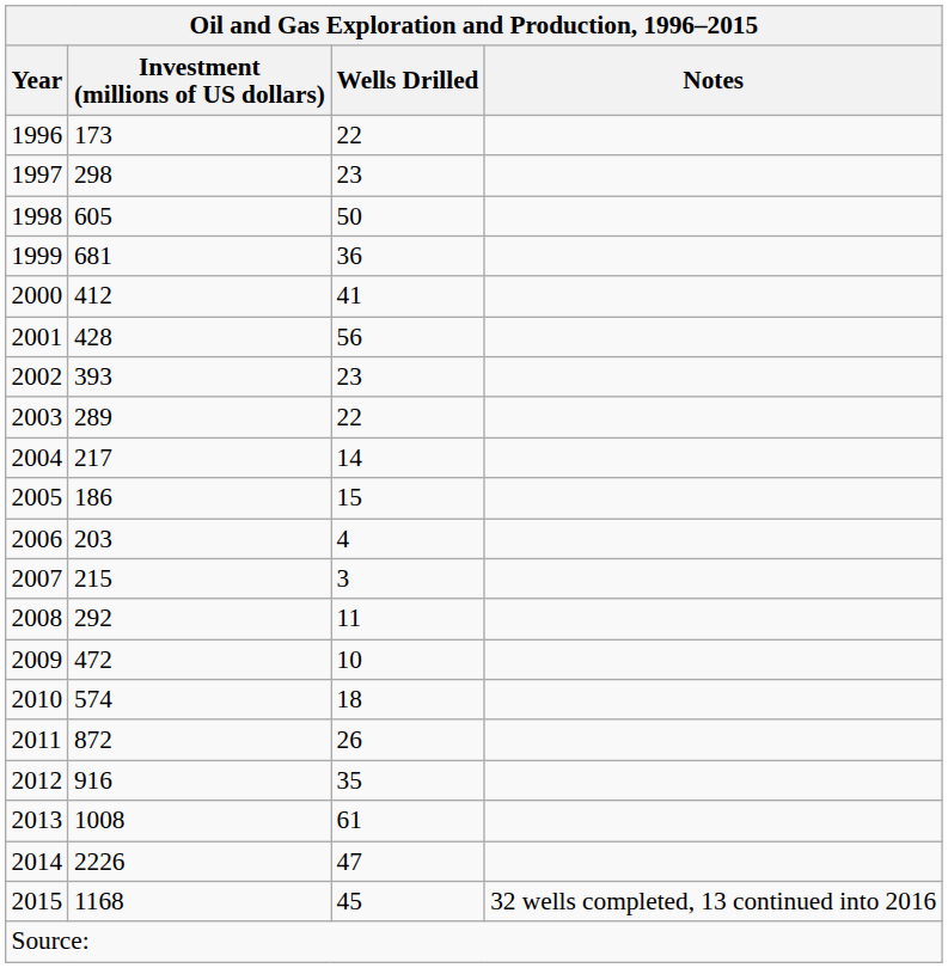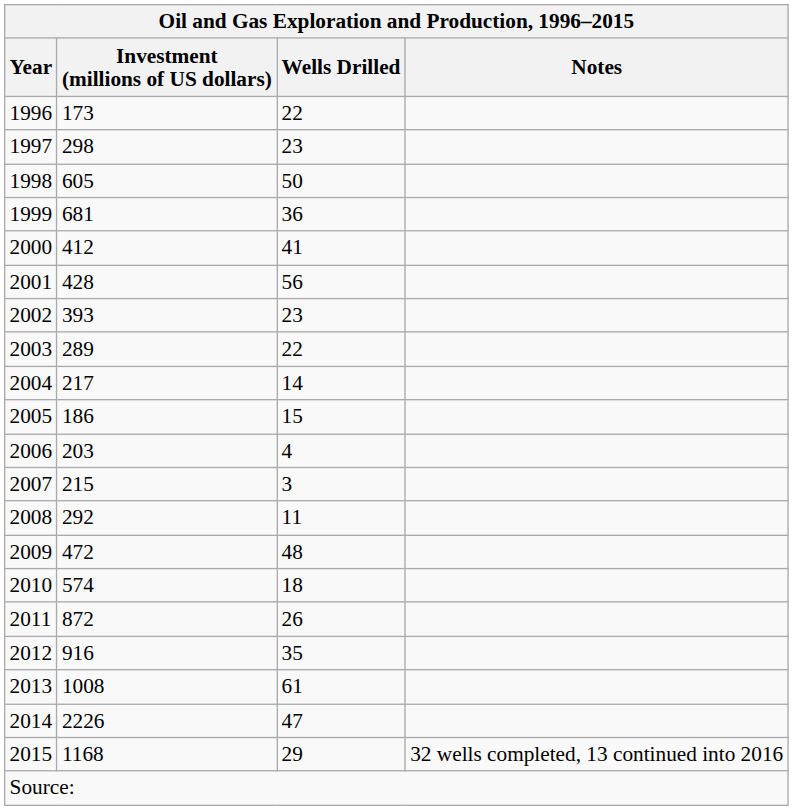 <table class="wikitable">
 <tr>
 <th colspan="4">Oil and Gas Exploration and Production, 1996–2015</th>
 </tr>
 <tr>
 <th>Year</th>
 <th>Investment<br><strong>(millions of US dollars)</strong></th>
 <th>Wells Drilled</th>
 <th>Notes</th>
 </tr>
 <tr>
 <td>1996</td>
 <td>173</td>
 <td>22</td>
 <td></td>
 </tr>
 <tr>
 <td>1997</td>
 <td>298</td>
 <td>23</td>
 <td></td>
 </tr>
 <tr>
 <td>1998</td>
 <td>605</td>
 <td>50</td>
 <td></td>
 </tr>
 <tr>
 <td>1999</td>
 <td>681</td>
 <td>36</td>
 <td></td>
 </tr>
 <tr>
 <td>2000</td>
 <td>412</td>
 <td>41</td>
 <td></td>
 </tr>
 <tr>
 <td>2001</td>
 <td>428</td>
 <td>56</td>
 <td></td>
 </tr>
 <tr>
 <td>2002</td>
 <td>393</td>
 <td>23</td>
 <td></td>
 </tr>
 <tr>
 <td>2003</td>
 <td>289</td>
 <td>22</td>
 <td></td>
 </tr>
 <tr>
 <td>2004</td>
 <td>217</td>
 <td>14</td>
 <td></td>
 </tr>
 <tr>
 <td>2005</td>
 <td>186</td>
 <td>15</td>
 <td></td>
 </tr>
 <tr>
 <td>2006</td>
 <td>203</td>
 <td>4</td>
 <td></td>
 </tr>
 <tr>
 <td>2007</td>
 <td>215</td>
 <td>3</td>
 <td></td>
 </tr>
 <tr>
 <td>2008</td>
 <td>292</td>
 <td>11</td>
 <td></td>
 </tr>
 <tr>
 <td>2009</td>
 <td>472</td>
-<td>10</td>
+<td>48</td>
 <td></td>
 </tr>
 <tr>
 <td>2010</td>
 <td>574</td>
 <td>18</td>
 <td></td>
 </tr>
 <tr>
 <td>2011</td>
 <td>872</td>
 <td>26</td>
 <td></td>
 </tr>
 <tr>
 <td>2012</td>
 <td>916</td>
 <td>35</td>
 <td></td>
 </tr>
 <tr>
 <td>2013</td>
 <td>1008</td>
 <td>61</td>
 <td></td>
 </tr>
 <tr>
 <td>2014</td>
 <td>2226</td>
 <td>47</td>
 <td></td>
 </tr>
 <tr>
 <td>2015</td>
 <td>1168</td>
-<td>45</td>
+<td>29</td>
 <td>32 wells completed, 13 continued into 2016</td>
 </tr>
 <tr>
 <td colspan="4">Source: </td>
 </tr>
 </table>
